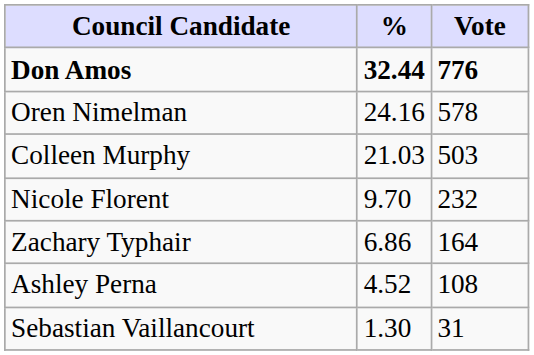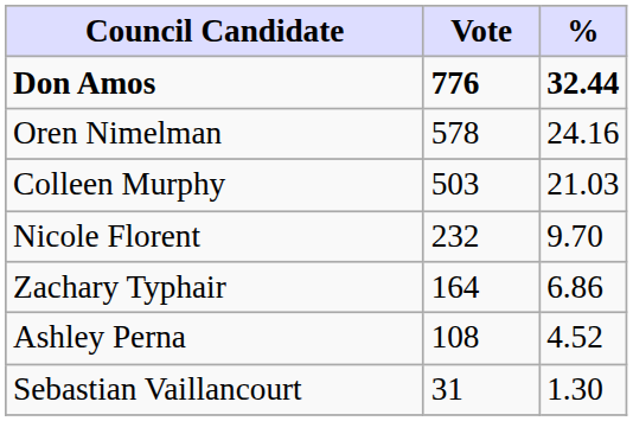 <table class="wikitable sortable">
 <tr>
 <th style="background:#ddf; width:200px;">Council Candidate</th>
+<th style="background:#ddf; width:50px;">Vote</th>
 <th style="background:#ddf; width:30px;">%</th>
-<th style="background:#ddf; width:50px;">Vote</th>
 </tr>
 <tr>
 <td><strong>Don Amos</strong></td>
+<td><strong>776</strong></td>
 <td><strong>32.44</strong></td>
-<td><strong>776</strong></td>
 </tr>
 <tr>
 <td>Oren Nimelman</td>
+<td>578</td>
 <td>24.16</td>
-<td>578</td>
 </tr>
 <tr>
 <td>Colleen Murphy</td>
+<td>503</td>
 <td>21.03</td>
-<td>503</td>
 </tr>
 <tr>
 <td>Nicole Florent</td>
+<td>232</td>
 <td>9.70</td>
-<td>232</td>
 </tr>
 <tr>
 <td>Zachary Typhair</td>
+<td>164</td>
 <td>6.86</td>
-<td>164</td>
 </tr>
 <tr>
 <td>Ashley Perna</td>
+<td>108</td>
 <td>4.52</td>
-<td>108</td>
 </tr>
 <tr>
 <td>Sebastian Vaillancourt</td>
+<td>31</td>
 <td>1.30</td>
-<td>31</td>
 </tr>
 </table>
